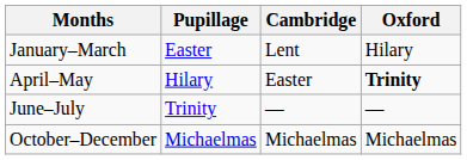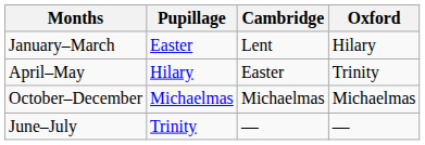 <table class="wikitable">
 <tr>
 <th>Months</th>
 <th>Pupillage</th>
 <th>Cambridge</th>
 <th>Oxford</th>
 </tr>
 <tr>
 <td>January–March</td>
 <td><a href='#'>Easter</a></td>
 <td>Lent</td>
 <td>Hilary</td>
 </tr>
 <tr>
 <td>April–May</td>
 <td><a href='#'>Hilary</a></td>
 <td>Easter</td>
-<td><strong>Trinity</strong></td>
+<td>Trinity</td>
+</tr>
+<tr>
+<td>October–December</td>
+<td><a href='#'>Michaelmas</a></td>
+<td>Michaelmas</td>
+<td>Michaelmas</td>
 </tr>
 <tr>
 <td>June–July</td>
 <td><a href='#'>Trinity</a></td>
 <td>—</td>
 <td>—</td>
 </tr>
-<tr>
-<td>October–December</td>
-<td><a href='#'>Michaelmas</a></td>
-<td>Michaelmas</td>
-<td>Michaelmas</td>
-</tr>
 </table>
